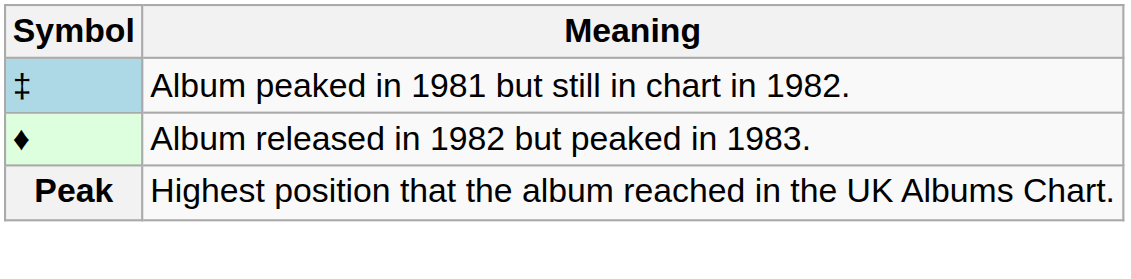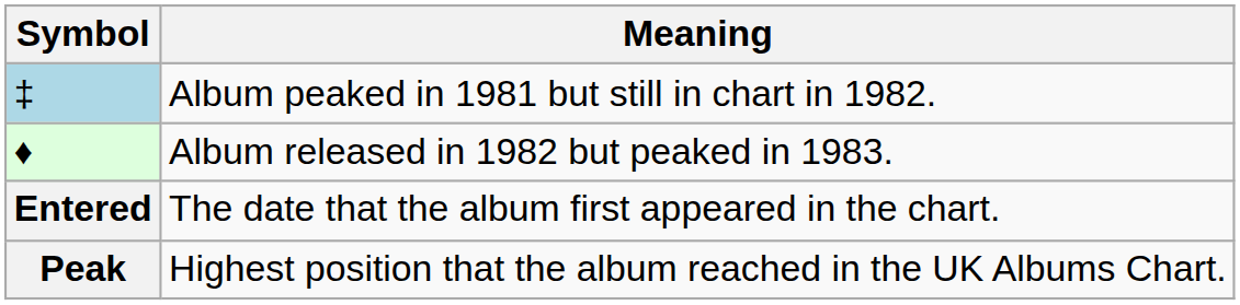 <table Class="wikitable">
 <tr>
 <th>Symbol</th>
 <th>Meaning</th>
 </tr>
 <tr>
 <td bgcolor=lightblue>‡</td>
 <td>Album peaked in 1981 but still in chart in 1982.</td>
 </tr>
 <tr>
 <td bgcolor=#DDFFDD>♦</td>
 <td>Album released in 1982 but peaked in 1983.</td>
 </tr>
 <tr>
+<th>Entered</th>
+<td>The date that the album first appeared in the chart.</td>
+</tr>
+<tr>
 <th>Peak</th>
 <td>Highest position that the album reached in the UK Albums Chart.</td>
 </tr>
 </table>
